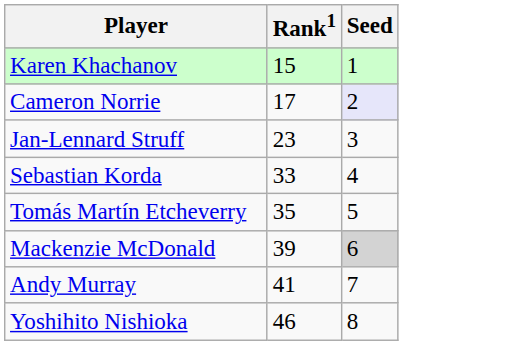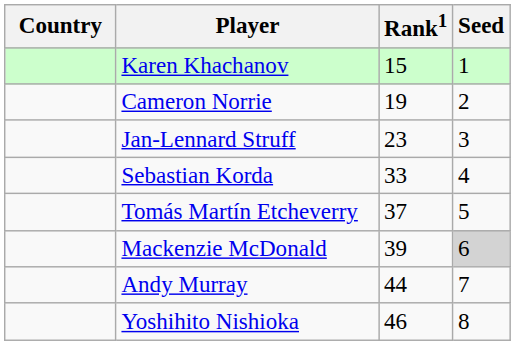 <table class="sortable wikitable">
 <tr>
+<th width=70>Country</th>
 <th width=175>Player</th>
 <th>Rank<sup>1</sup></th>
 <th>Seed</th>
 </tr>
 <tr bgcolor=#cfc>
+<td></td>
 <td><a href='#'>Karen Khachanov</a></td>
 <td>15</td>
 <td>1</td>
 </tr>
 <tr>
+<td></td>
 <td><a href='#'>Cameron Norrie</a></td>
-<td>17</td>
-<td style="background: lavender;">2</td>
+<td>19</td>
+<td>2</td>
 </tr>
 <tr>
+<td></td>
 <td><a href='#'>Jan-Lennard Struff</a></td>
 <td>23</td>
 <td>3</td>
 </tr>
 <tr>
+<td></td>
 <td><a href='#'>Sebastian Korda</a></td>
 <td>33</td>
 <td>4</td>
 </tr>
 <tr>
+<td></td>
 <td><a href='#'>Tomás Martín Etcheverry</a></td>
-<td>35</td>
+<td>37</td>
 <td>5</td>
 </tr>
 <tr>
+<td></td>
 <td><a href='#'>Mackenzie McDonald</a></td>
 <td>39</td>
 <td style="background: lightgrey;">6</td>
 </tr>
 <tr>
+<td></td>
 <td><a href='#'>Andy Murray</a></td>
-<td>41</td>
+<td>44</td>
 <td>7</td>
 </tr>
 <tr>
+<td></td>
 <td><a href='#'>Yoshihito Nishioka</a></td>
 <td>46</td>
 <td>8</td>
 </tr>
 </table>
